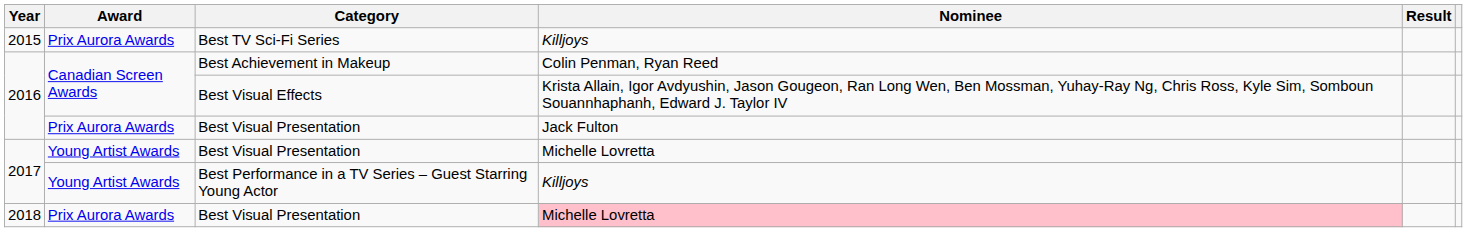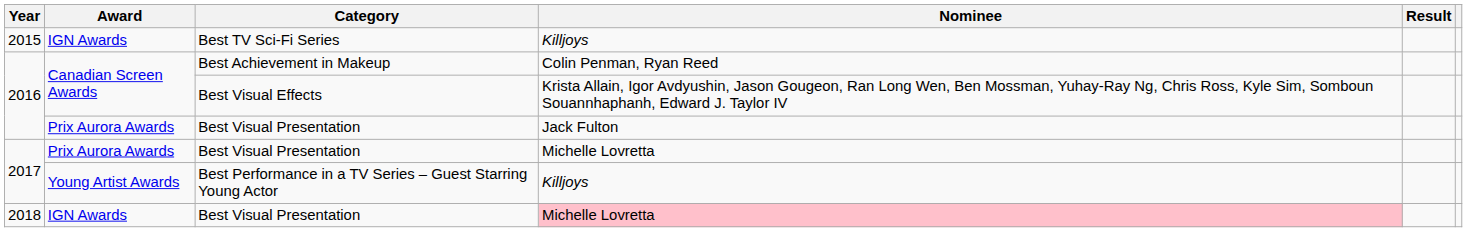 <table class="wikitable sortable">
 <tr>
 <th>Year</th>
 <th>Award</th>
 <th>Category</th>
 <th>Nominee</th>
 <th>Result</th>
 <th class="unsortable"></th>
 </tr>
 <tr>
 <td>2015</td>
-<td><a href='#'>Prix Aurora Awards</a></td>
+<td><a href='#'>IGN Awards</a></td>
 <td>Best TV Sci-Fi Series</td>
 <td><em>Killjoys</em></td>
 <td></td>
 <td></td>
 </tr>
 <tr>
 <td rowspan="3">2016</td>
 <td rowspan="2"><a href='#'>Canadian Screen Awards</a></td>
 <td>Best Achievement in Makeup</td>
 <td data-sort-value="Penman, Colin, Ryan Reed">Colin Penman, Ryan Reed</td>
 <td></td>
 <td></td>
 </tr>
 <tr>
 <td>Best Visual Effects</td>
 <td data-sort-value="Allain, Krista">Krista Allain, Igor Avdyushin, Jason Gougeon, Ran Long Wen, Ben Mossman, Yuhay-Ray Ng, Chris Ross, Kyle Sim, Somboun Souannhaphanh, Edward J. Taylor IV</td>
 <td></td>
 <td></td>
 </tr>
 <tr>
 <td><a href='#'>Prix Aurora Awards</a></td>
 <td>Best Visual Presentation</td>
 <td data-sort-value="Fulton, Jack">Jack Fulton</td>
 <td></td>
 <td></td>
 </tr>
 <tr>
 <td rowspan="2">2017</td>
-<td><a href='#'>Young Artist Awards</a></td>
+<td><a href='#'>Prix Aurora Awards</a></td>
 <td>Best Visual Presentation</td>
 <td data-sort-value="Lovretta, Michelle">Michelle Lovretta</td>
 <td></td>
 <td></td>
 </tr>
 <tr>
 <td><a href='#'>Young Artist Awards</a></td>
 <td>Best Performance in a TV Series – Guest Starring Young Actor</td>
 <td><em>Killjoys</em></td>
 <td></td>
 <td></td>
 </tr>
 <tr>
 <td>2018</td>
-<td><a href='#'>Prix Aurora Awards</a></td>
+<td><a href='#'>IGN Awards</a></td>
 <td>Best Visual Presentation</td>
 <td data-sort-value="Lovretta, Michelle" style="background: pink;">Michelle Lovretta</td>
 <td></td>
 <td></td>
 </tr>
 </table>
